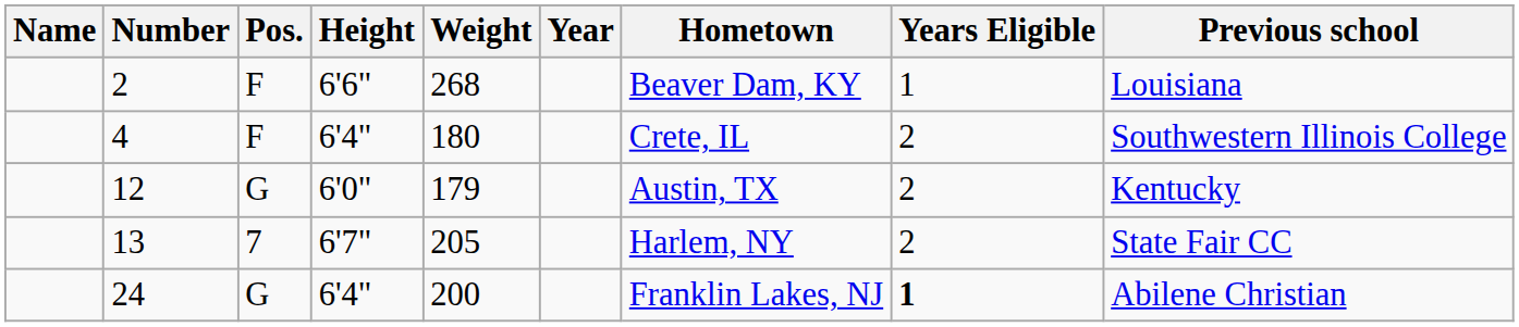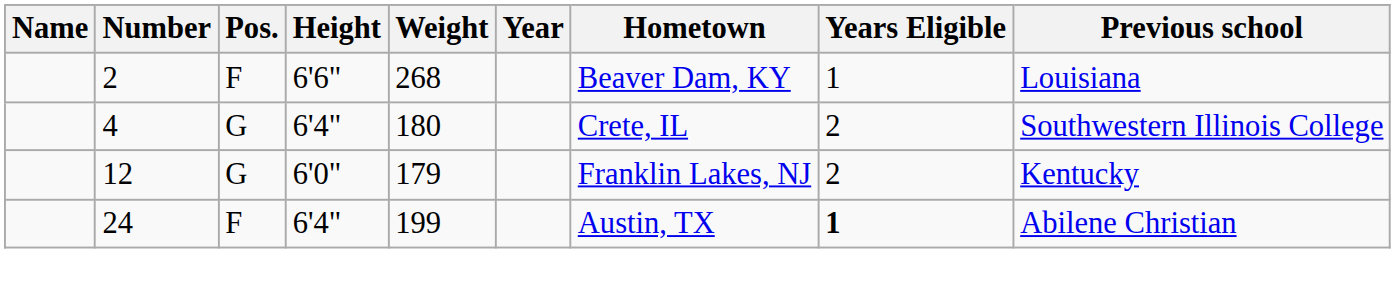 <table class="wikitable sortable" border="1">
 <tr>
 <th>Name</th>
 <th>Number</th>
 <th>Pos.</th>
 <th>Height</th>
 <th>Weight</th>
 <th>Year</th>
 <th>Hometown</th>
 <th>Years Eligible</th>
 <th class="unsortable">Previous school</th>
 </tr>
 <tr>
 <td></td>
 <td>2</td>
 <td>F</td>
 <td>6'6"</td>
 <td>268</td>
 <td></td>
 <td><a href='#'>Beaver Dam, KY</a></td>
 <td>1</td>
 <td><a href='#'>Louisiana</a></td>
 </tr>
 <tr>
 <td></td>
 <td>4</td>
-<td>F</td>
+<td>G</td>
 <td>6'4"</td>
 <td>180</td>
 <td></td>
 <td><a href='#'>Crete, IL</a></td>
 <td>2</td>
 <td><a href='#'>Southwestern Illinois College</a></td>
 </tr>
 <tr>
 <td></td>
 <td>12</td>
 <td>G</td>
 <td>6'0"</td>
 <td>179</td>
 <td></td>
-<td><a href='#'>Austin, TX</a></td>
+<td><a href='#'>Franklin Lakes, NJ</a></td>
 <td>2</td>
 <td><a href='#'>Kentucky</a></td>
 </tr>
 <tr>
 <td></td>
-<td>13</td>
-<td>7</td>
-<td>6'7"</td>
-<td>205</td>
+<td>24</td>
+<td>F</td>
+<td>6'4"</td>
+<td>199</td>
 <td></td>
-<td><a href='#'>Harlem, NY</a></td>
-<td>2</td>
-<td><a href='#'>State Fair CC</a></td>
-</tr>
-<tr>
-<td></td>
-<td>24</td>
-<td>G</td>
-<td>6'4"</td>
-<td>200</td>
-<td></td>
-<td><a href='#'>Franklin Lakes, NJ</a></td>
+<td><a href='#'>Austin, TX</a></td>
 <td><strong>1</strong></td>
 <td><a href='#'>Abilene Christian</a></td>
 </tr>
 </table>
